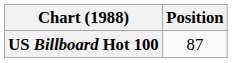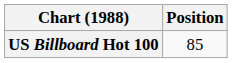 <table class="wikitable plainrowheaders" style="text-align:center">
 <tr>
 <th scope="col">Chart (1988)</th>
 <th scope="col">Position</th>
 </tr>
 <tr>
 <th scope="row">US <em>Billboard</em> Hot 100</th>
-<td>87</td>
+<td>85</td>
 </tr>
 </table>
